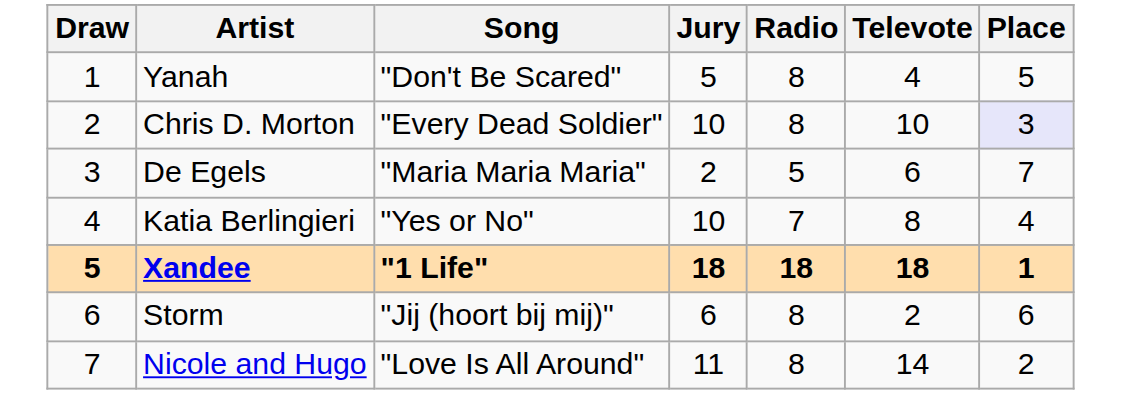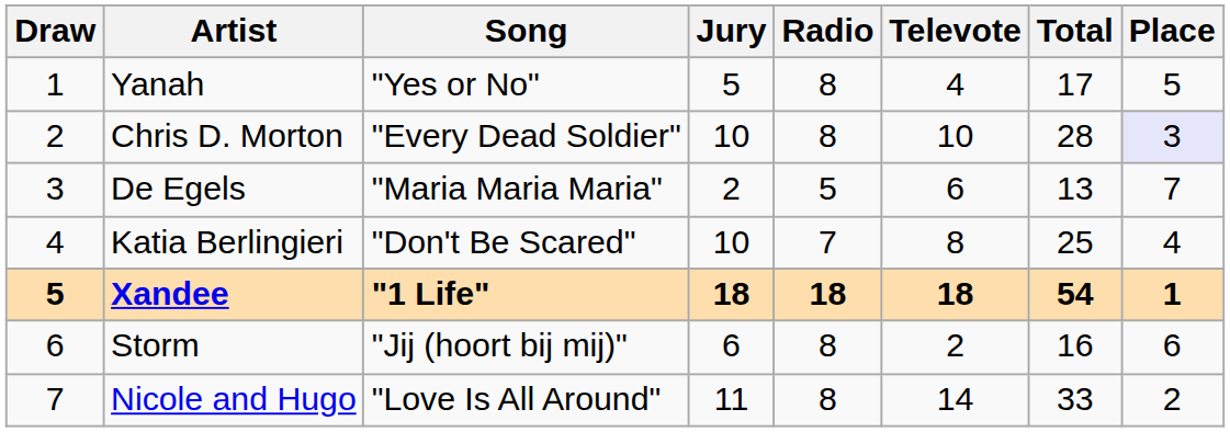 <table class="sortable wikitable" style="margin: 1em auto 1em auto; text-align:center;">
 <tr>
 <th>Draw</th>
 <th>Artist</th>
 <th>Song</th>
 <th>Jury</th>
 <th>Radio</th>
 <th>Televote</th>
+<th>Total</th>
 <th>Place</th>
 </tr>
 <tr>
 <td>1</td>
 <td align="left">Yanah</td>
-<td align="left">"Don't Be Scared"</td>
+<td align="left">"Yes or No"</td>
 <td>5</td>
 <td>8</td>
 <td>4</td>
+<td>17</td>
 <td>5</td>
 </tr>
 <tr>
 <td>2</td>
 <td align="left">Chris D. Morton</td>
 <td align="left">"Every Dead Soldier"</td>
 <td>10</td>
 <td>8</td>
 <td>10</td>
+<td>28</td>
 <td style="background: lavender;">3</td>
 </tr>
 <tr>
 <td>3</td>
 <td align="left">De Egels</td>
 <td align="left">"Maria Maria Maria"</td>
 <td>2</td>
 <td>5</td>
 <td>6</td>
+<td>13</td>
 <td>7</td>
 </tr>
 <tr>
 <td>4</td>
 <td align="left">Katia Berlingieri</td>
-<td align="left">"Yes or No"</td>
+<td align="left">"Don't Be Scared"</td>
 <td>10</td>
 <td>7</td>
 <td>8</td>
+<td>25</td>
 <td>4</td>
 </tr>
 <tr style="font-weight:bold; background:navajowhite;">
 <td>5</td>
 <td align="left"><a href='#'>Xandee</a></td>
 <td align="left">"1 Life"</td>
 <td>18</td>
 <td>18</td>
 <td>18</td>
+<td>54</td>
 <td>1</td>
 </tr>
 <tr>
 <td>6</td>
 <td align="left">Storm</td>
 <td align="left">"Jij (hoort bij mij)"</td>
 <td>6</td>
 <td>8</td>
 <td>2</td>
+<td>16</td>
 <td>6</td>
 </tr>
 <tr>
 <td>7</td>
 <td align="left"><a href='#'>Nicole and Hugo</a></td>
 <td align="left">"Love Is All Around"</td>
 <td>11</td>
 <td>8</td>
 <td>14</td>
+<td>33</td>
 <td>2</td>
 </tr>
 </table>
